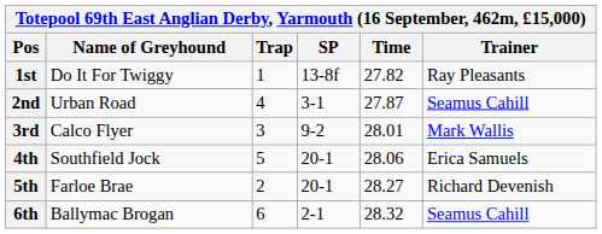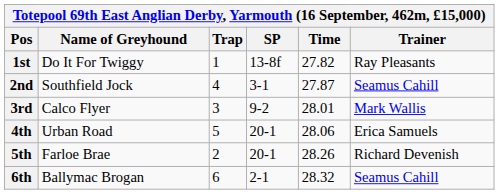 <table class="wikitable">
 <tr>
 <th colspan="6"><a href='#'>Totepool 69th East Anglian Derby</a>, <a href='#'>Yarmouth</a> (16 September, 462m, £15,000)</th>
 </tr>
 <tr>
 <th width=30>Pos</th>
 <th width=180>Name of Greyhound</th>
 <th width=30>Trap</th>
 <th width=50>SP</th>
 <th width=50>Time</th>
 <th width=150>Trainer</th>
 </tr>
 <tr>
 <th>1st</th>
 <td>Do It For Twiggy</td>
 <td>1</td>
 <td>13-8f</td>
 <td>27.82</td>
 <td>Ray Pleasants</td>
 </tr>
 <tr>
 <th>2nd</th>
-<td>Urban Road</td>
+<td>Southfield Jock</td>
 <td>4</td>
 <td>3-1</td>
 <td>27.87</td>
 <td><a href='#'>Seamus Cahill</a></td>
 </tr>
 <tr>
 <th>3rd</th>
 <td>Calco Flyer</td>
 <td>3</td>
 <td>9-2</td>
 <td>28.01</td>
 <td><a href='#'>Mark Wallis</a></td>
 </tr>
 <tr>
 <th>4th</th>
-<td>Southfield Jock</td>
+<td>Urban Road</td>
 <td>5</td>
 <td>20-1</td>
 <td>28.06</td>
 <td>Erica Samuels</td>
 </tr>
 <tr>
 <th>5th</th>
 <td>Farloe Brae</td>
 <td>2</td>
 <td>20-1</td>
-<td>28.27</td>
+<td>28.26</td>
 <td>Richard Devenish</td>
 </tr>
 <tr>
 <th>6th</th>
 <td>Ballymac Brogan</td>
 <td>6</td>
 <td>2-1</td>
 <td>28.32</td>
 <td><a href='#'>Seamus Cahill</a></td>
 </tr>
 </table>
